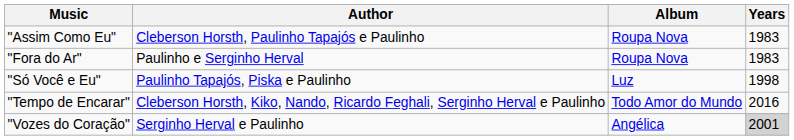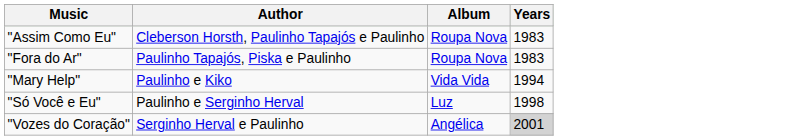 <table class="wikitable" border="1">
 <tr style="background: #DDFFDD;">
 <th>Music</th>
 <th>Author</th>
 <th>Album</th>
 <th>Years</th>
 </tr>
 <tr>
 <td>"Assim Como Eu"</td>
 <td><a href='#'>Cleberson Horsth</a>, <a href='#'>Paulinho Tapajós</a> e Paulinho</td>
 <td><a href='#'>Roupa Nova</a></td>
 <td>1983</td>
 </tr>
 <tr>
 <td>"Fora do Ar"</td>
-<td>Paulinho e <a href='#'>Serginho Herval</a></td>
+<td><a href='#'>Paulinho Tapajós</a>, <a href='#'>Piska</a> e Paulinho</td>
 <td><a href='#'>Roupa Nova</a></td>
 <td>1983</td>
 </tr>
 <tr>
+<td>"Mary Help"</td>
+<td><a href='#'>Paulinho</a> e <a href='#'>Kiko</a></td>
+<td><a href='#'>Vida Vida</a></td>
+<td>1994</td>
+</tr>
+<tr>
 <td>"Só Você e Eu"</td>
-<td><a href='#'>Paulinho Tapajós</a>, <a href='#'>Piska</a> e Paulinho</td>
+<td>Paulinho e <a href='#'>Serginho Herval</a></td>
 <td><a href='#'>Luz</a></td>
 <td>1998</td>
-</tr>
-<tr>
-<td>"Tempo de Encarar"</td>
-<td><a href='#'>Cleberson Horsth</a>, <a href='#'>Kiko</a>, <a href='#'>Nando</a>, <a href='#'>Ricardo Feghali</a>, <a href='#'>Serginho Herval</a> e Paulinho</td>
-<td><a href='#'>Todo Amor do Mundo</a></td>
-<td>2016</td>
 </tr>
 <tr>
 <td>"Vozes do Coração"</td>
 <td><a href='#'>Serginho Herval</a> e Paulinho</td>
 <td><a href='#'>Angélica</a></td>
 <td style="background: lightgrey;">2001</td>
 </tr>
 </table>
